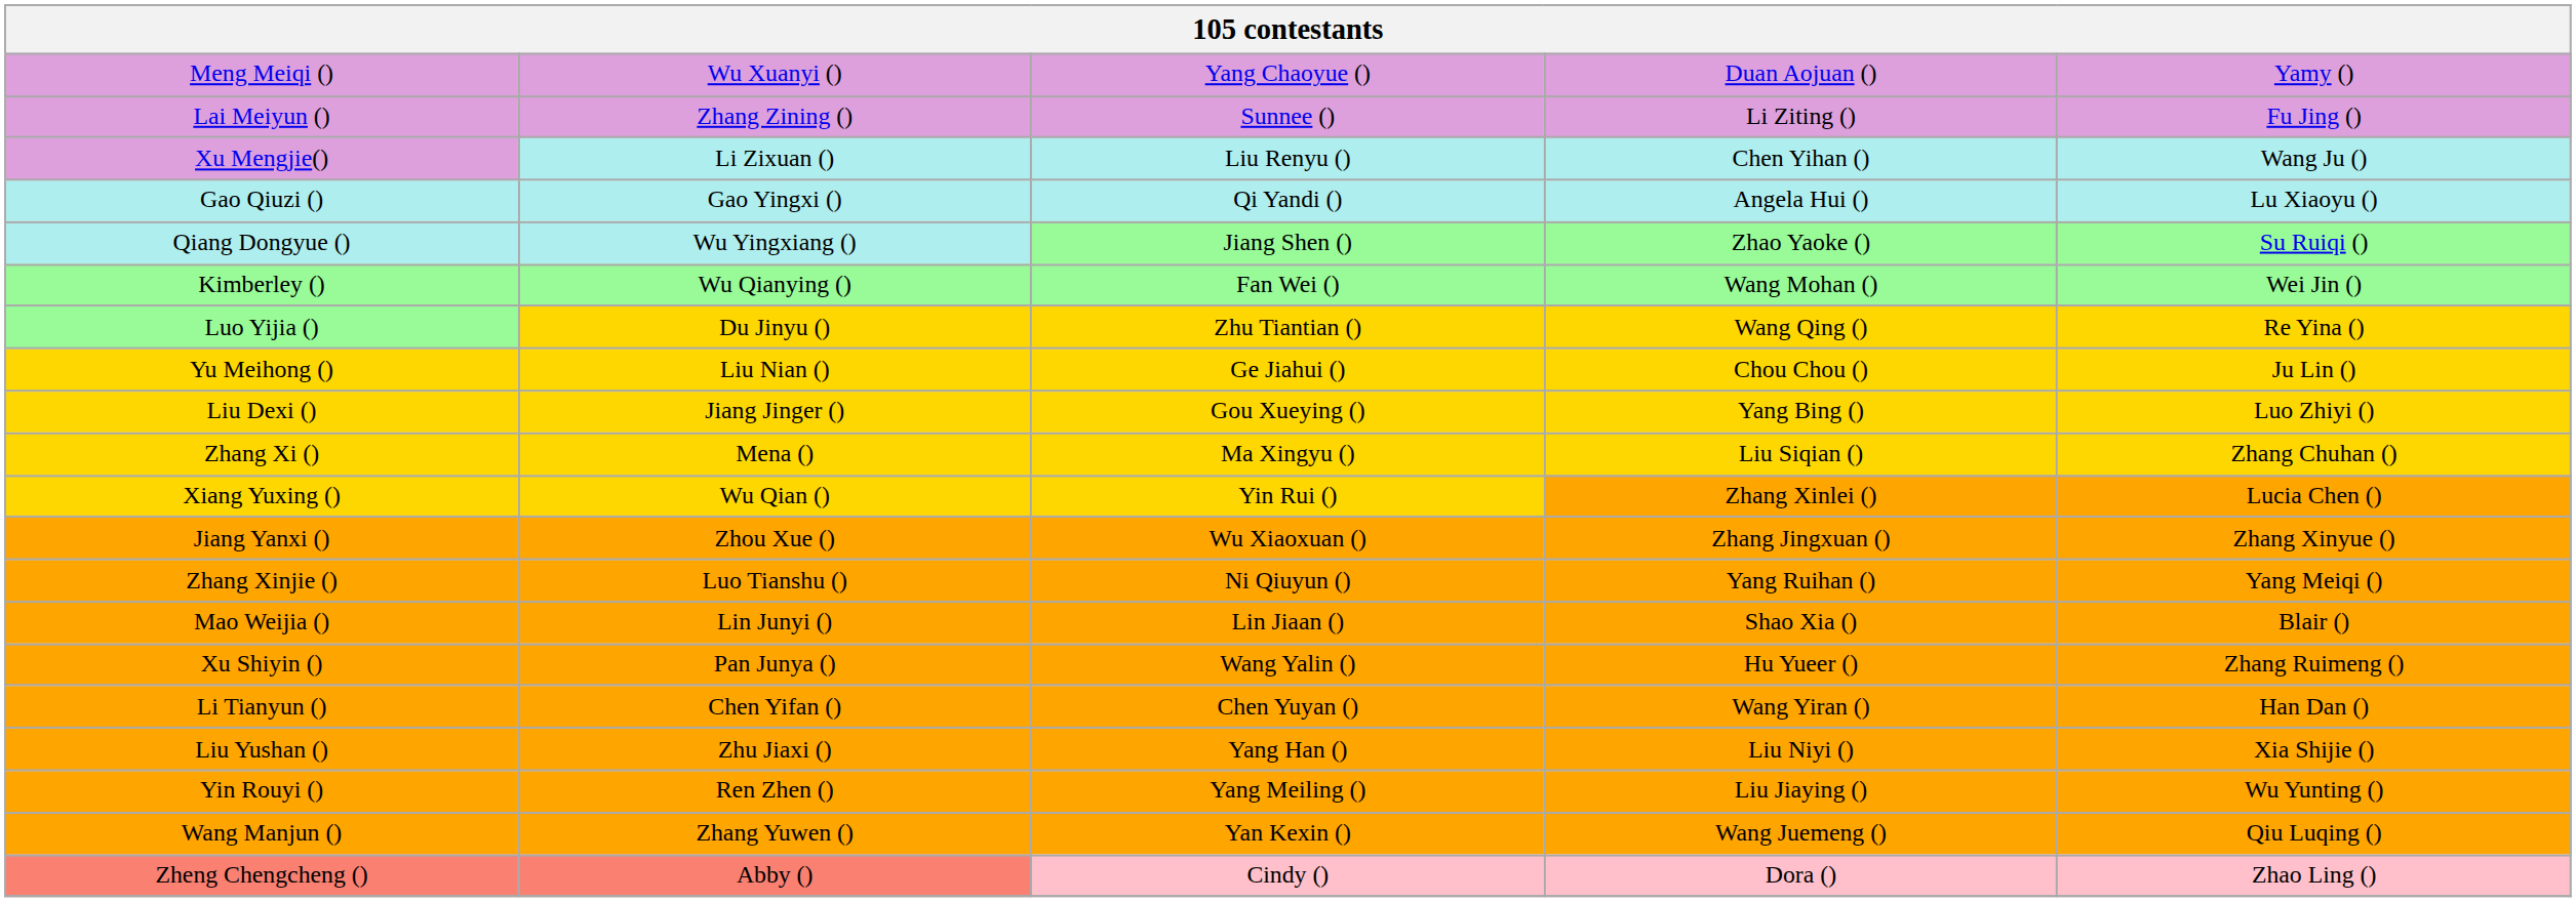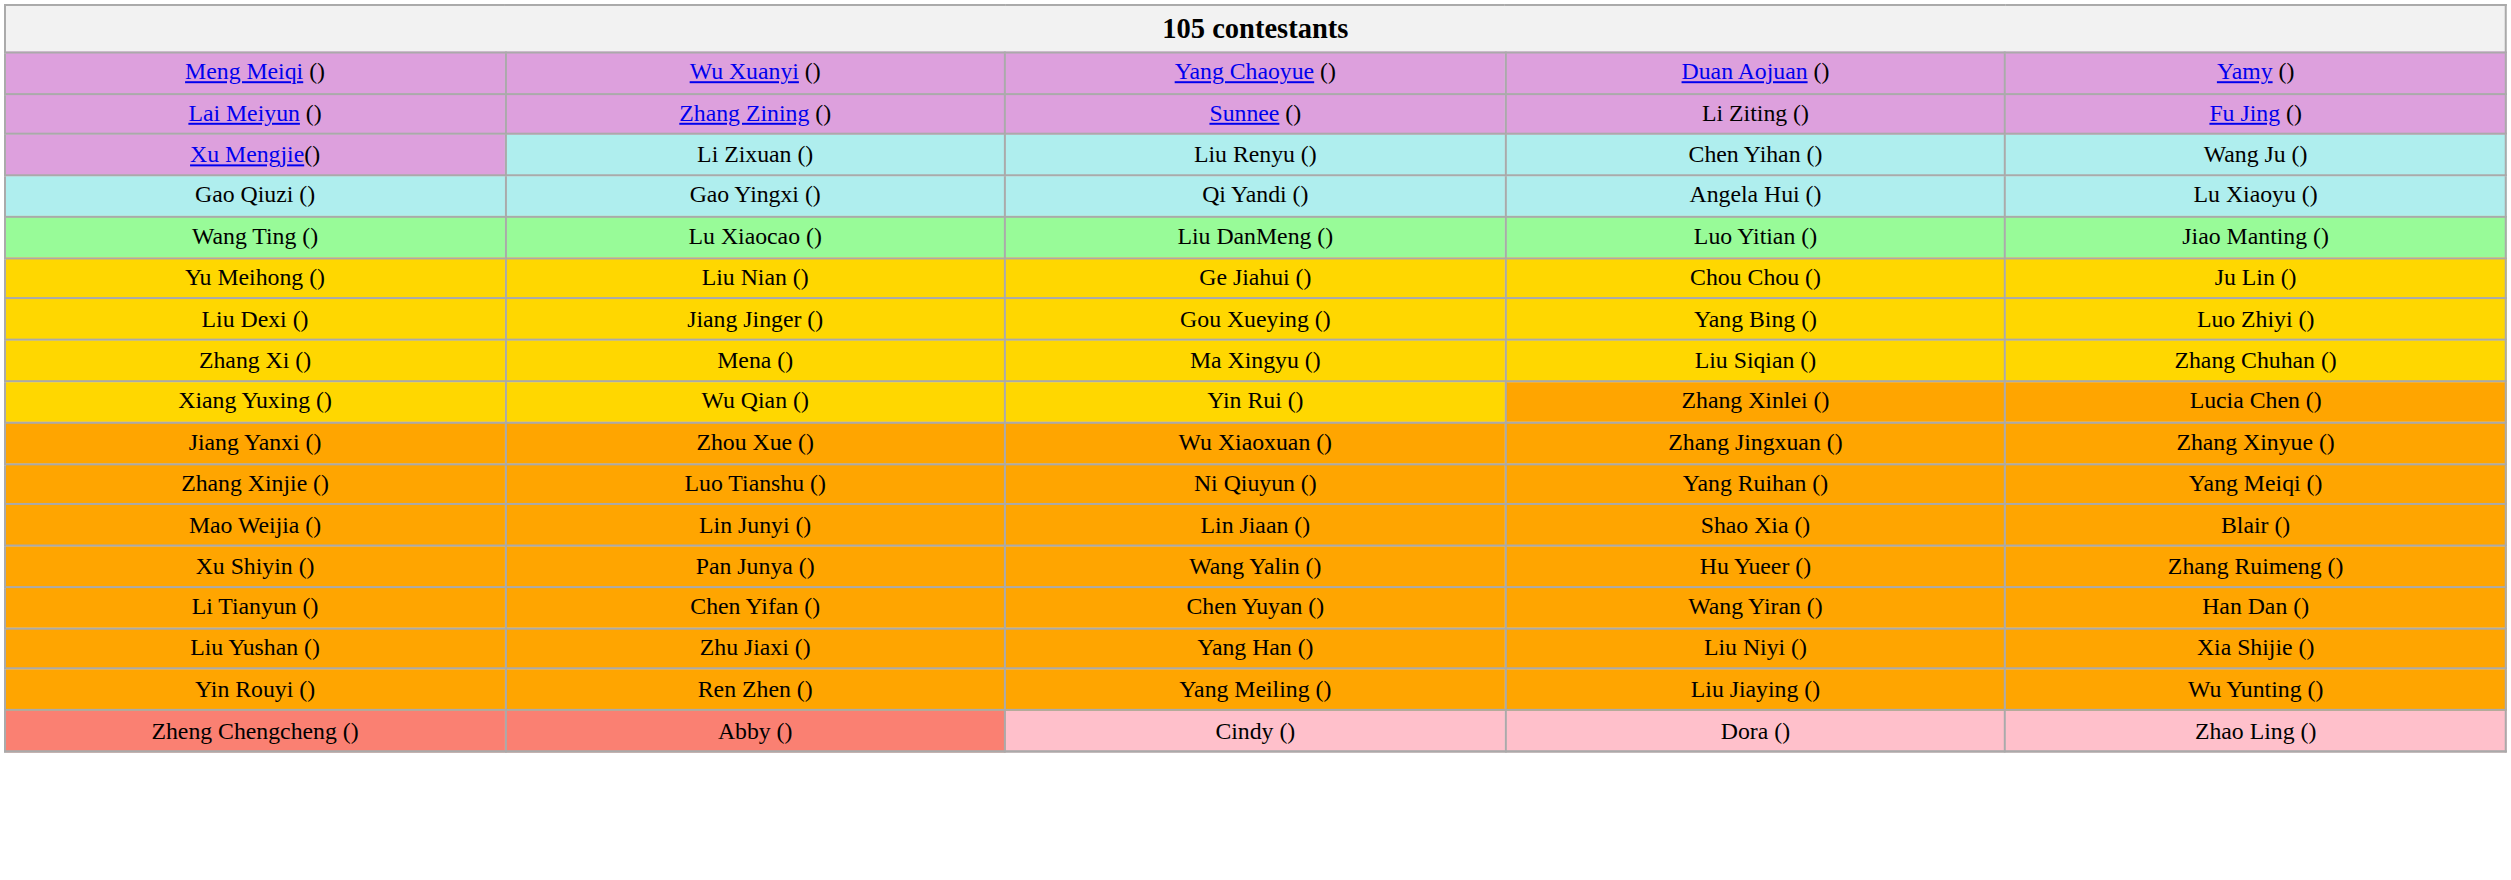 <table class="wikitable" style="text-align:center; width:100%; font-size: 75%;">
 <tr>
 <th scope="col" style="width:100%; font-size: 120%;" colspan="5">105 contestants</th>
 </tr>
 <tr>
 <td style="background:#DDA0DD;" width="10%"><a href='#'>Meng Meiqi</a> ()</td>
 <td style="background:#DDA0DD;" width="10%"><a href='#'>Wu Xuanyi</a> ()</td>
 <td style="background:#DDA0DD;" width="10%"><a href='#'>Yang Chaoyue</a> ()</td>
 <td style="background:#DDA0DD;" width="10%"><a href='#'>Duan Aojuan</a> ()</td>
 <td style="background:#DDA0DD;" width="10%"><a href='#'>Yamy</a> ()</td>
 </tr>
 <tr>
 <td style="background:#DDA0DD;" width="10%"><a href='#'>Lai Meiyun</a> ()</td>
 <td style="background:#DDA0DD;" width="10%"><a href='#'>Zhang Zining</a> ()</td>
 <td style="background:#DDA0DD;" width="10%"><a href='#'>Sunnee</a> ()</td>
 <td style="background:#DDA0DD;" width="10%">Li Ziting ()</td>
 <td style="background:#DDA0DD;" width="10%"><a href='#'>Fu Jing</a> ()</td>
 </tr>
 <tr>
 <td style="background:#DDA0DD;" width="10%"><a href='#'>Xu Mengjie</a>()</td>
 <td style="background:#AFEEEE;" width="10%">Li Zixuan ()</td>
 <td style="background:#AFEEEE;" width="10%">Liu Renyu ()</td>
 <td style="background:#AFEEEE;" width="10%">Chen Yihan ()</td>
 <td style="background:#AFEEEE;" width="10%">Wang Ju ()</td>
 </tr>
 <tr>
 <td style="background:#AFEEEE;" width="10%">Gao Qiuzi ()</td>
 <td style="background:#AFEEEE;" width="10%">Gao Yingxi ()</td>
 <td style="background:#AFEEEE;" width="10%">Qi Yandi ()</td>
 <td style="background:#AFEEEE;" width="10%">Angela Hui ()</td>
 <td style="background:#AFEEEE;" width="10%">Lu Xiaoyu ()</td>
 </tr>
 <tr>
-<td style="background:#AFEEEE;" width="10%">Qiang Dongyue ()</td>
-<td style="background:#AFEEEE;" width="10%">Wu Yingxiang ()</td>
-<td style="background:#98FB98;" width="10%">Jiang Shen ()</td>
-<td style="background:#98FB98;" width="10%">Zhao Yaoke ()</td>
-<td style="background:#98FB98;" width="10%"><a href='#'>Su Ruiqi</a> ()</td>
-</tr>
-<tr>
-<td style="background:#98FB98;" width="10%">Kimberley ()</td>
-<td style="background:#98FB98;" width="10%">Wu Qianying ()</td>
-<td style="background:#98FB98;" width="10%">Fan Wei ()</td>
-<td style="background:#98FB98;" width="10%">Wang Mohan ()</td>
-<td style="background:#98FB98;" width="10%">Wei Jin ()</td>
-</tr>
-<tr>
-<td style="background:#98FB98;" width="10%">Luo Yijia ()</td>
-<td style="background:#FFD700;" width="10%">Du Jinyu ()</td>
-<td style="background:#FFD700;" width="10%">Zhu Tiantian ()</td>
-<td style="background:#FFD700;" width="10%">Wang Qing ()</td>
-<td style="background:#FFD700;" width="10%">Re Yina ()</td>
+<td style="background:#98FB98;" width="10%">Wang Ting ()</td>
+<td style="background:#98FB98;" width="10%">Lu Xiaocao ()</td>
+<td style="background:#98FB98;" width="10%">Liu DanMeng ()</td>
+<td style="background:#98FB98;" width="10%">Luo Yitian ()</td>
+<td style="background:#98FB98;" width="10%">Jiao Manting ()</td>
 </tr>
 <tr>
 <td style="background:#FFD700;" width="10%">Yu Meihong ()</td>
 <td style="background:#FFD700;" width="10%">Liu Nian ()</td>
 <td style="background:#FFD700;" width="10%">Ge Jiahui ()</td>
 <td style="background:#FFD700;" width="10%">Chou Chou ()</td>
 <td style="background:#FFD700;" width="10%">Ju Lin ()</td>
 </tr>
 <tr>
 <td style="background:#FFD700;" width="10%">Liu Dexi ()</td>
 <td style="background:#FFD700;" width="10%">Jiang Jinger ()</td>
 <td style="background:#FFD700;" width="10%">Gou Xueying ()</td>
 <td style="background:#FFD700;" width="10%">Yang Bing ()</td>
 <td style="background:#FFD700;" width="10%">Luo Zhiyi ()</td>
 </tr>
 <tr>
 <td style="background:#FFD700;" width="10%">Zhang Xi ()</td>
 <td style="background:#FFD700;" width="10%">Mena ()</td>
 <td style="background:#FFD700;" width="10%">Ma Xingyu ()</td>
 <td style="background:#FFD700;" width="10%">Liu Siqian ()</td>
 <td style="background:#FFD700;" width="10%">Zhang Chuhan ()</td>
 </tr>
 <tr>
 <td style="background:#FFD700;" width="10%">Xiang Yuxing ()</td>
 <td style="background:#FFD700;" width="10%">Wu Qian ()</td>
 <td style="background:#FFD700;" width="10%">Yin Rui ()</td>
 <td style="background:#FFA500;" width="10%">Zhang Xinlei ()</td>
 <td style="background:#FFA500;" width="10%">Lucia Chen ()</td>
 </tr>
 <tr>
 <td style="background:#FFA500;" width="10%">Jiang Yanxi ()</td>
 <td style="background:#FFA500;" width="10%">Zhou Xue ()</td>
 <td style="background:#FFA500;" width="10%">Wu Xiaoxuan ()</td>
 <td style="background:#FFA500;" width="10%">Zhang Jingxuan ()</td>
 <td style="background:#FFA500;" width="10%">Zhang Xinyue ()</td>
 </tr>
 <tr>
 <td style="background:#FFA500;" width="10%">Zhang Xinjie ()</td>
 <td style="background:#FFA500;" width="10%">Luo Tianshu ()</td>
 <td style="background:#FFA500;" width="10%">Ni Qiuyun ()</td>
 <td style="background:#FFA500;" width="10%">Yang Ruihan ()</td>
 <td style="background:#FFA500;" width="10%">Yang Meiqi ()</td>
 </tr>
 <tr>
 <td style="background:#FFA500;" width="10%">Mao Weijia ()</td>
 <td style="background:#FFA500;" width="10%">Lin Junyi ()</td>
 <td style="background:#FFA500;" width="10%">Lin Jiaan ()</td>
 <td style="background:#FFA500;" width="10%">Shao Xia ()</td>
 <td style="background:#FFA500;" width="10%">Blair ()</td>
 </tr>
 <tr>
 <td style="background:#FFA500;" width="10%">Xu Shiyin ()</td>
 <td style="background:#FFA500;" width="10%">Pan Junya ()</td>
 <td style="background:#FFA500;" width="10%">Wang Yalin ()</td>
 <td style="background:#FFA500;" width="10%">Hu Yueer ()</td>
 <td style="background:#FFA500;" width="10%">Zhang Ruimeng ()</td>
 </tr>
 <tr>
 <td style="background:#FFA500;" width="10%">Li Tianyun ()</td>
 <td style="background:#FFA500;" width="10%">Chen Yifan ()</td>
 <td style="background:#FFA500;" width="10%">Chen Yuyan ()</td>
 <td style="background:#FFA500;" width="10%">Wang Yiran ()</td>
 <td style="background:#FFA500;" width="10%">Han Dan ()</td>
 </tr>
 <tr>
 <td style="background:#FFA500;" width="10%">Liu Yushan ()</td>
 <td style="background:#FFA500;" width="10%">Zhu Jiaxi ()</td>
 <td style="background:#FFA500;" width="10%">Yang Han ()</td>
 <td style="background:#FFA500;" width="10%">Liu Niyi ()</td>
 <td style="background:#FFA500;" width="10%">Xia Shijie ()</td>
 </tr>
 <tr>
 <td style="background:#FFA500;" width="10%">Yin Rouyi ()</td>
 <td style="background:#FFA500;" width="10%">Ren Zhen ()</td>
 <td style="background:#FFA500;" width="10%">Yang Meiling ()</td>
 <td style="background:#FFA500;" width="10%">Liu Jiaying ()</td>
 <td style="background:#FFA500;" width="10%">Wu Yunting ()</td>
 </tr>
 <tr>
-<td style="background:#FFA500;" width="10%">Wang Manjun ()</td>
-<td style="background:#FFA500;" width="10%">Zhang Yuwen ()</td>
-<td style="background:#FFA500;" width="10%">Yan Kexin ()</td>
-<td style="background:#FFA500;" width="10%">Wang Juemeng ()</td>
-<td style="background:#FFA500;" width="10%">Qiu Luqing ()</td>
-</tr>
-<tr>
 <td style="background:#FA8072;" width="10%">Zheng Chengcheng ()</td>
 <td style="background:#FA8072;" width="10%">Abby ()</td>
 <td style="background:#FFC0CB;" width="10%">Cindy ()</td>
 <td style="background:#FFC0CB;" width="10%">Dora ()</td>
 <td style="background:#FFC0CB;" width="10%">Zhao Ling ()</td>
 </tr>
 <tr>
 </tr>
 </table>
